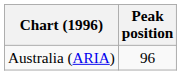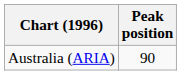 <table class="wikitable sortable plainrowheaders" style="text-align:center;">
 <tr>
 <th scope="col">Chart (1996)</th>
 <th scope="col">Peak<br>position</th>
 </tr>
 <tr>
 <td>Australia (<a href='#'>ARIA</a>)</td>
-<td>96</td>
+<td>90</td>
 </tr>
 </table>
